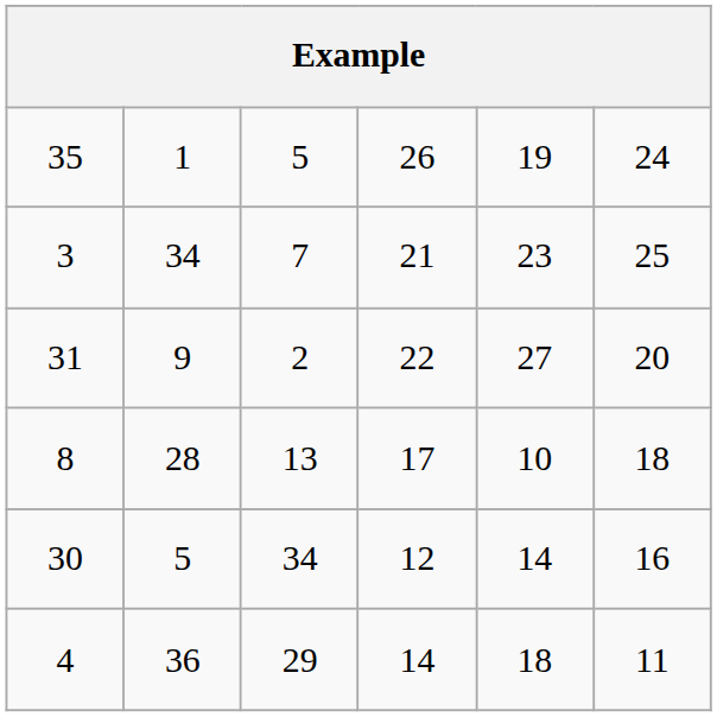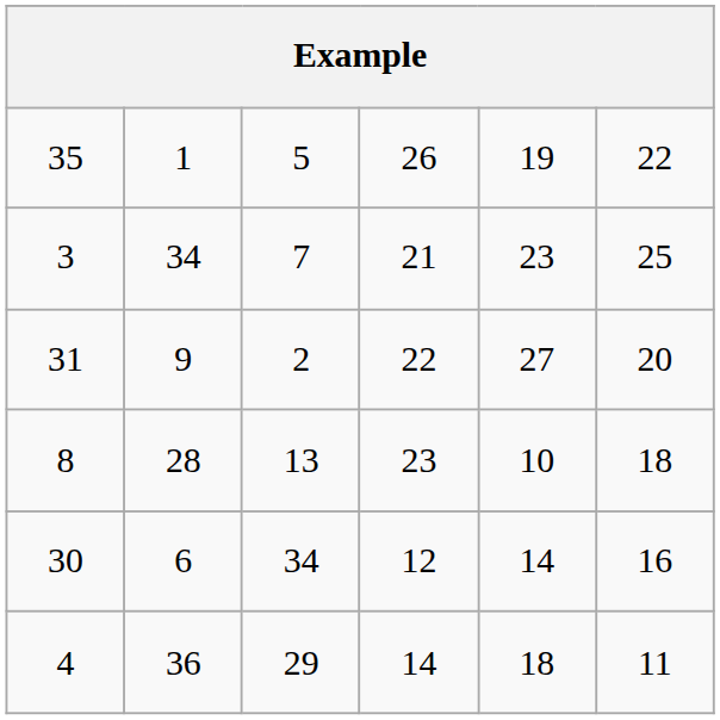 <table class="wikitable" style="margin-left:auto;margin-right:auto;text-align:center;width:20em;height:20em;table-layout:fixed;">
 <tr>
 <th colspan="6">Example</th>
 </tr>
 <tr>
 <td>35</td>
 <td>1</td>
 <td>5</td>
 <td>26</td>
 <td>19</td>
-<td>24</td>
+<td>22</td>
 </tr>
 <tr>
 <td>3</td>
 <td>34</td>
 <td>7</td>
 <td>21</td>
 <td>23</td>
 <td>25</td>
 </tr>
 <tr>
 <td>31</td>
 <td>9</td>
 <td>2</td>
 <td>22</td>
 <td>27</td>
 <td>20</td>
 </tr>
 <tr>
 <td>8</td>
 <td>28</td>
 <td>13</td>
-<td>17</td>
+<td>23</td>
 <td>10</td>
 <td>18</td>
 </tr>
 <tr>
 <td>30</td>
-<td>5</td>
+<td>6</td>
 <td>34</td>
 <td>12</td>
 <td>14</td>
 <td>16</td>
 </tr>
 <tr>
 <td>4</td>
 <td>36</td>
 <td>29</td>
 <td>14</td>
 <td>18</td>
 <td>11</td>
 </tr>
 </table>
